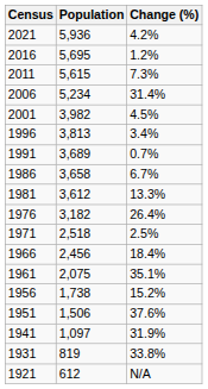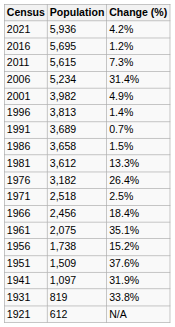 <table class="wikitable">
 <tr>
 <th>Census</th>
 <th>Population</th>
 <th>Change (%)</th>
 </tr>
 <tr>
 <td>2021</td>
 <td>5,936</td>
 <td> 4.2%</td>
 </tr>
 <tr>
 <td>2016</td>
 <td>5,695</td>
 <td> 1.2%</td>
 </tr>
 <tr>
 <td>2011</td>
 <td>5,615</td>
 <td> 7.3%</td>
 </tr>
 <tr>
 <td>2006</td>
 <td>5,234</td>
 <td> 31.4%</td>
 </tr>
 <tr>
 <td>2001</td>
 <td>3,982</td>
-<td> 4.5%</td>
+<td> 4.9%</td>
 </tr>
 <tr>
 <td>1996</td>
 <td>3,813</td>
-<td> 3.4%</td>
+<td> 1.4%</td>
 </tr>
 <tr>
 <td>1991</td>
 <td>3,689</td>
 <td> 0.7%</td>
 </tr>
 <tr>
 <td>1986</td>
 <td>3,658</td>
-<td> 6.7%</td>
+<td> 1.5%</td>
 </tr>
 <tr>
 <td>1981</td>
 <td>3,612</td>
 <td> 13.3%</td>
 </tr>
 <tr>
 <td>1976</td>
 <td>3,182</td>
 <td> 26.4%</td>
 </tr>
 <tr>
 <td>1971</td>
 <td>2,518</td>
 <td> 2.5%</td>
 </tr>
 <tr>
 <td>1966</td>
 <td>2,456</td>
 <td> 18.4%</td>
 </tr>
 <tr>
 <td>1961</td>
 <td>2,075</td>
 <td> 35.1%</td>
 </tr>
 <tr>
 <td>1956</td>
 <td>1,738</td>
 <td> 15.2%</td>
 </tr>
 <tr>
 <td>1951</td>
-<td>1,506</td>
+<td>1,509</td>
 <td> 37.6%</td>
 </tr>
 <tr>
 <td>1941</td>
 <td>1,097</td>
 <td> 31.9%</td>
 </tr>
 <tr>
 <td>1931</td>
 <td>819</td>
 <td> 33.8%</td>
 </tr>
 <tr>
 <td>1921</td>
 <td>612</td>
 <td>N/A</td>
 </tr>
 </table>
